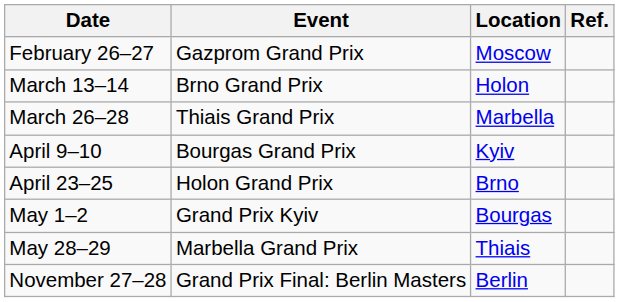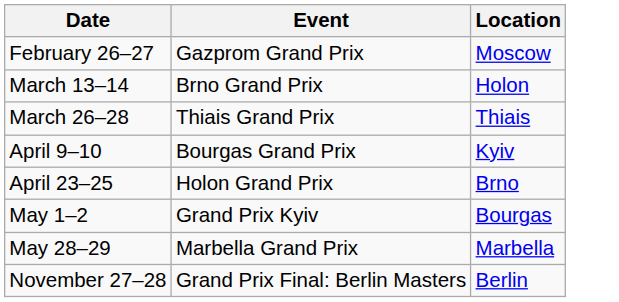 <table class="wikitable sortable">
 <tr>
 <th>Date</th>
 <th>Event</th>
 <th>Location</th>
-<th>Ref.</th>
 </tr>
 <tr>
 <td>February 26–27</td>
 <td>Gazprom Grand Prix</td>
 <td> <a href='#'>Moscow</a></td>
-<td></td>
 </tr>
 <tr>
 <td>March 13–14</td>
 <td>Brno Grand Prix</td>
 <td> <a href='#'>Holon</a></td>
-<td></td>
 </tr>
 <tr>
 <td>March 26–28</td>
 <td>Thiais Grand Prix</td>
-<td> <a href='#'>Marbella</a></td>
-<td></td>
+<td> <a href='#'>Thiais</a></td>
 </tr>
 <tr>
 <td>April 9–10</td>
 <td>Bourgas Grand Prix</td>
 <td> <a href='#'>Kyiv</a></td>
-<td></td>
 </tr>
 <tr>
 <td>April 23–25</td>
 <td>Holon Grand Prix</td>
 <td> <a href='#'>Brno</a></td>
-<td></td>
 </tr>
 <tr>
 <td>May 1–2</td>
 <td>Grand Prix Kyiv</td>
 <td> <a href='#'>Bourgas</a></td>
-<td></td>
 </tr>
 <tr>
 <td>May 28–29</td>
 <td>Marbella Grand Prix</td>
-<td> <a href='#'>Thiais</a></td>
-<td></td>
+<td> <a href='#'>Marbella</a></td>
 </tr>
 <tr>
 <td>November 27–28</td>
 <td>Grand Prix Final: Berlin Masters</td>
 <td> <a href='#'>Berlin</a></td>
-<td></td>
 </tr>
 </table>
